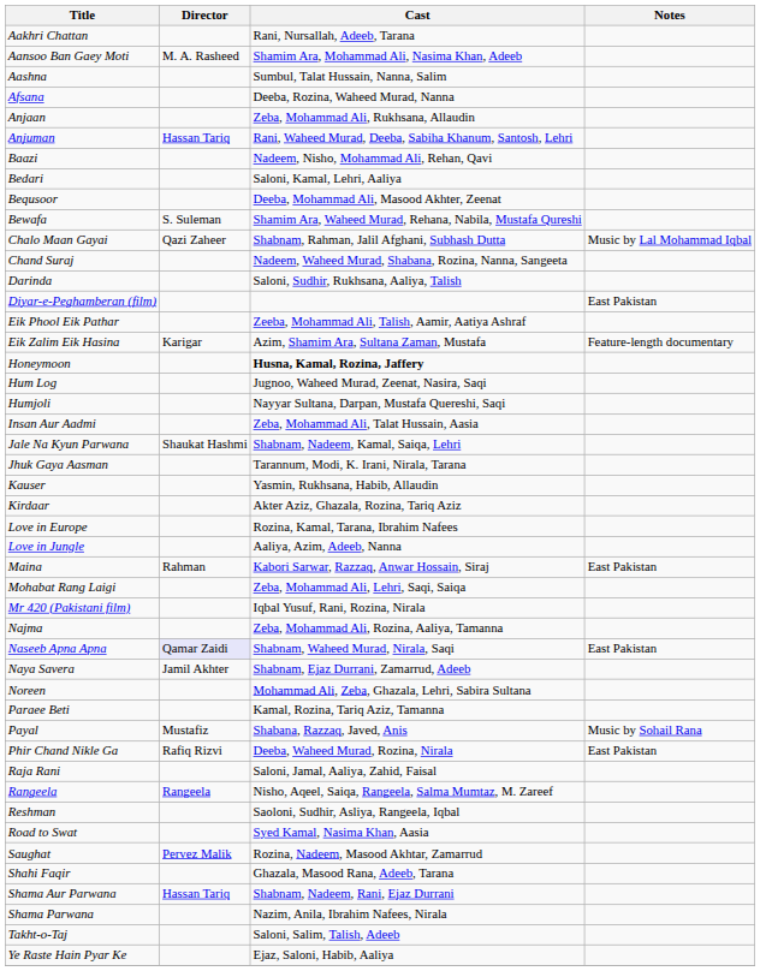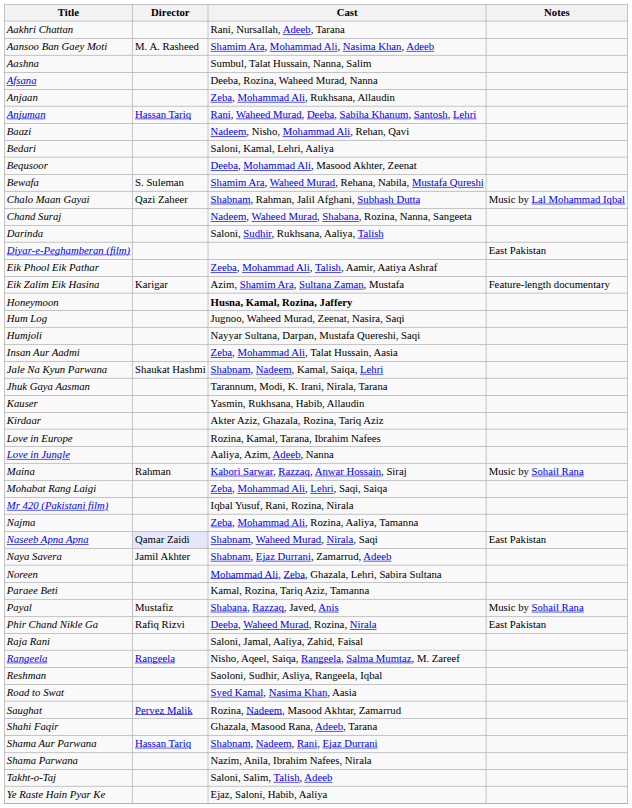 <table class="wikitable">
 <tr>
 <th>Title</th>
 <th>Director</th>
 <th>Cast</th>
 <th>Notes</th>
 </tr>
 <tr>
 <td><em>Aakhri Chattan</em></td>
 <td></td>
 <td>Rani, Nursallah, <a href='#'>Adeeb</a>, Tarana</td>
 <td></td>
 </tr>
 <tr>
 <td><em>Aansoo Ban Gaey Moti</em></td>
 <td>M. A. Rasheed</td>
 <td><a href='#'>Shamim Ara</a>, <a href='#'>Mohammad Ali</a>, <a href='#'>Nasima Khan</a>, <a href='#'>Adeeb</a></td>
 <td></td>
 </tr>
 <tr>
 <td><em>Aashna</em></td>
 <td></td>
 <td>Sumbul, Talat Hussain, Nanna, Salim</td>
 <td></td>
 </tr>
 <tr>
 <td><em><a href='#'>Afsana</a></em></td>
 <td></td>
 <td>Deeba, Rozina, Waheed Murad, Nanna</td>
 <td></td>
 </tr>
 <tr>
 <td><em>Anjaan</em></td>
 <td></td>
 <td><a href='#'>Zeba</a>, <a href='#'>Mohammad Ali</a>, Rukhsana, Allaudin</td>
 <td></td>
 </tr>
 <tr>
 <td><em><a href='#'>Anjuman</a></em></td>
 <td><a href='#'>Hassan Tariq</a></td>
 <td><a href='#'>Rani</a>, <a href='#'>Waheed Murad</a>, <a href='#'>Deeba</a>, <a href='#'>Sabiha Khanum</a>, <a href='#'>Santosh</a>, <a href='#'>Lehri</a></td>
 <td></td>
 </tr>
 <tr>
 <td><em>Baazi</em></td>
 <td></td>
 <td><a href='#'>Nadeem</a>, Nisho, <a href='#'>Mohammad Ali</a>, Rehan, Qavi</td>
 <td></td>
 </tr>
 <tr>
 <td><em>Bedari</em></td>
 <td></td>
 <td>Saloni, Kamal, Lehri, Aaliya</td>
 <td></td>
 </tr>
 <tr>
 <td><em>Bequsoor</em></td>
 <td></td>
 <td><a href='#'>Deeba</a>, <a href='#'>Mohammad Ali</a>, Masood Akhter, Zeenat</td>
 <td></td>
 </tr>
 <tr>
 <td><em>Bewafa</em></td>
 <td>S. Suleman</td>
 <td><a href='#'>Shamim Ara</a>, <a href='#'>Waheed Murad</a>, Rehana, Nabila, <a href='#'>Mustafa Qureshi</a></td>
 <td></td>
 </tr>
 <tr>
 <td><em>Chalo Maan Gayai</em></td>
 <td>Qazi Zaheer</td>
 <td><a href='#'>Shabnam</a>, Rahman, Jalil Afghani, <a href='#'>Subhash Dutta</a></td>
 <td>Music by <a href='#'>Lal Mohammad Iqbal</a></td>
 </tr>
 <tr>
 <td><em>Chand Suraj</em></td>
 <td></td>
 <td><a href='#'>Nadeem</a>, <a href='#'>Waheed Murad</a>, <a href='#'>Shabana</a>, Rozina, Nanna, Sangeeta</td>
 <td></td>
 </tr>
 <tr>
 <td><em>Darinda</em></td>
 <td></td>
 <td>Saloni, <a href='#'>Sudhir</a>, Rukhsana, Aaliya, <a href='#'>Talish</a></td>
 <td></td>
 </tr>
 <tr>
 <td><em><a href='#'>Diyar-e-Peghamberan (film)</a></em></td>
 <td></td>
 <td></td>
 <td>East Pakistan</td>
 </tr>
 <tr>
 <td><em>Eik Phool Eik Pathar</em></td>
 <td></td>
 <td><a href='#'>Zeeba</a>, <a href='#'>Mohammad Ali</a>, <a href='#'>Talish</a>, Aamir, Aatiya Ashraf</td>
 <td></td>
 </tr>
 <tr>
 <td><em>Eik Zalim Eik Hasina</em></td>
 <td>Karigar</td>
 <td>Azim, <a href='#'>Shamim Ara</a>, <a href='#'>Sultana Zaman</a>, Mustafa</td>
 <td>Feature-length documentary</td>
 </tr>
 <tr>
 <td><em>Honeymoon</em></td>
 <td></td>
 <td><strong>Husna, Kamal, Rozina, Jaffery</strong></td>
 <td></td>
 </tr>
 <tr>
 <td><em>Hum Log</em></td>
 <td></td>
 <td>Jugnoo, Waheed Murad, Zeenat, Nasira, Saqi</td>
 <td></td>
 </tr>
 <tr>
 <td><em>Humjoli</em></td>
 <td></td>
 <td>Nayyar Sultana, Darpan, Mustafa Quereshi, Saqi</td>
 <td></td>
 </tr>
 <tr>
 <td><em>Insan Aur Aadmi</em></td>
 <td></td>
 <td><a href='#'>Zeba</a>, <a href='#'>Mohammad Ali</a>, Talat Hussain, Aasia</td>
 <td></td>
 </tr>
 <tr>
 <td><em>Jale Na Kyun Parwana</em></td>
 <td>Shaukat Hashmi</td>
 <td><a href='#'>Shabnam</a>, <a href='#'>Nadeem</a>, Kamal, Saiqa, <a href='#'>Lehri</a></td>
 <td></td>
 </tr>
 <tr>
 <td><em>Jhuk Gaya Aasman</em></td>
 <td></td>
 <td>Tarannum, Modi, K. Irani, Nirala, Tarana</td>
 <td></td>
 </tr>
 <tr>
 <td><em>Kauser</em></td>
 <td></td>
 <td>Yasmin, Rukhsana, Habib, Allaudin</td>
 <td></td>
 </tr>
 <tr>
 <td><em>Kirdaar</em></td>
 <td></td>
 <td>Akter Aziz, Ghazala, Rozina, Tariq Aziz</td>
 <td></td>
 </tr>
 <tr>
 <td><em>Love in Europe</em></td>
 <td></td>
 <td>Rozina, Kamal, Tarana, Ibrahim Nafees</td>
 <td></td>
 </tr>
 <tr>
 <td><em><a href='#'>Love in Jungle</a></em></td>
 <td></td>
 <td>Aaliya, Azim, <a href='#'>Adeeb</a>, Nanna</td>
 <td></td>
 </tr>
 <tr>
 <td><em>Maina</em></td>
 <td>Rahman</td>
 <td><a href='#'>Kabori Sarwar</a>, <a href='#'>Razzaq</a>, <a href='#'>Anwar Hossain</a>, Siraj</td>
-<td>East Pakistan</td>
+<td>Music by <a href='#'>Sohail Rana</a></td>
 </tr>
 <tr>
 <td><em>Mohabat Rang Laigi</em></td>
 <td></td>
 <td><a href='#'>Zeba</a>, <a href='#'>Mohammad Ali</a>, <a href='#'>Lehri</a>, Saqi, Saiqa</td>
 <td></td>
 </tr>
 <tr>
 <td><em><a href='#'>Mr 420 (Pakistani film)</a></em></td>
 <td></td>
 <td>Iqbal Yusuf, Rani, Rozina, Nirala</td>
 <td></td>
 </tr>
 <tr>
 <td><em>Najma</em></td>
 <td></td>
 <td><a href='#'>Zeba</a>, <a href='#'>Mohammad Ali</a>, Rozina, Aaliya, Tamanna</td>
 <td></td>
 </tr>
 <tr>
 <td><em><a href='#'>Naseeb Apna Apna</a></em></td>
 <td style="background: lavender;">Qamar Zaidi</td>
 <td><a href='#'>Shabnam</a>, <a href='#'>Waheed Murad</a>, <a href='#'>Nirala</a>, Saqi</td>
 <td>East Pakistan</td>
 </tr>
 <tr>
 <td><em>Naya Savera</em></td>
 <td>Jamil Akhter</td>
 <td><a href='#'>Shabnam</a>, <a href='#'>Ejaz Durrani</a>, Zamarrud, <a href='#'>Adeeb</a></td>
 <td></td>
 </tr>
 <tr>
 <td><em>Noreen</em></td>
 <td></td>
 <td><a href='#'>Mohammad Ali</a>, <a href='#'>Zeba</a>, Ghazala, Lehri, Sabira Sultana</td>
 <td></td>
 </tr>
 <tr>
 <td><em>Paraee Beti</em></td>
 <td></td>
 <td>Kamal, Rozina, Tariq Aziz, Tamanna</td>
 <td></td>
 </tr>
 <tr>
 <td><em>Payal</em></td>
 <td>Mustafiz</td>
 <td><a href='#'>Shabana</a>, <a href='#'>Razzaq</a>, Javed, <a href='#'>Anis</a></td>
 <td>Music by <a href='#'>Sohail Rana</a></td>
 </tr>
 <tr>
 <td><em>Phir Chand Nikle Ga</em></td>
 <td>Rafiq Rizvi</td>
 <td><a href='#'>Deeba</a>, <a href='#'>Waheed Murad</a>, Rozina, <a href='#'>Nirala</a></td>
 <td>East Pakistan</td>
 </tr>
 <tr>
 <td><em>Raja Rani</em></td>
 <td></td>
 <td>Saloni, Jamal, Aaliya, Zahid, Faisal</td>
 <td></td>
 </tr>
 <tr>
 <td><em><a href='#'>Rangeela</a></em></td>
 <td><a href='#'>Rangeela</a></td>
 <td>Nisho, Aqeel, Saiqa, <a href='#'>Rangeela</a>, <a href='#'>Salma Mumtaz</a>, M. Zareef</td>
 <td></td>
 </tr>
 <tr>
 <td><em>Reshman</em></td>
 <td></td>
 <td>Saoloni, Sudhir, Asliya, Rangeela, Iqbal</td>
 <td></td>
 </tr>
 <tr>
 <td><em>Road to Swat</em></td>
 <td></td>
 <td><a href='#'>Syed Kamal</a>, <a href='#'>Nasima Khan</a>, Aasia</td>
 <td></td>
 </tr>
 <tr>
 <td><em>Saughat</em></td>
 <td><a href='#'>Pervez Malik</a></td>
 <td>Rozina, <a href='#'>Nadeem</a>, Masood Akhtar, Zamarrud</td>
 <td></td>
 </tr>
 <tr>
 <td><em>Shahi Faqir</em></td>
 <td></td>
 <td>Ghazala, Masood Rana, <a href='#'>Adeeb</a>, Tarana</td>
 <td></td>
 </tr>
 <tr>
 <td><em>Shama Aur Parwana</em></td>
 <td><a href='#'>Hassan Tariq</a></td>
 <td><a href='#'>Shabnam</a>, <a href='#'>Nadeem</a>, <a href='#'>Rani</a>, <a href='#'>Ejaz Durrani</a></td>
 <td></td>
 </tr>
 <tr>
 <td><em>Shama Parwana</em></td>
 <td></td>
 <td>Nazim, Anila, Ibrahim Nafees, Nirala</td>
 <td></td>
 </tr>
 <tr>
 <td><em>Takht-o-Taj</em></td>
 <td></td>
 <td>Saloni, Salim, <a href='#'>Talish</a>, <a href='#'>Adeeb</a></td>
 <td></td>
 </tr>
 <tr>
 <td><em>Ye Raste Hain Pyar Ke</em></td>
 <td></td>
 <td>Ejaz, Saloni, Habib, Aaliya</td>
 <td></td>
 </tr>
 <tr>
 </tr>
 </table>
